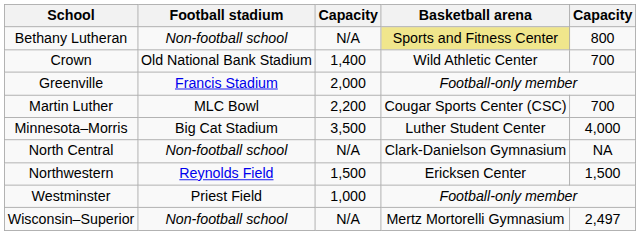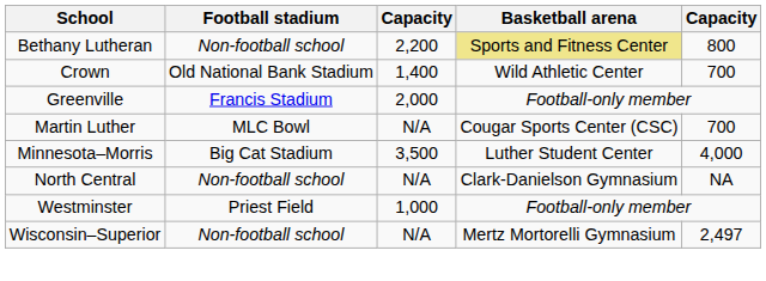 <table class="wikitable sortable" style="text-align:center">
 <tr>
 <th>School</th>
 <th>Football stadium</th>
 <th>Capacity</th>
 <th>Basketball arena</th>
 <th>Capacity</th>
 </tr>
 <tr>
 <td>Bethany Lutheran</td>
 <td><em>Non-football school</em></td>
-<td>N/A</td>
+<td>2,200</td>
 <td style="background: khaki;">Sports and Fitness Center</td>
 <td>800</td>
 </tr>
 <tr>
 <td>Crown</td>
 <td>Old National Bank Stadium</td>
 <td>1,400</td>
 <td>Wild Athletic Center</td>
 <td>700</td>
 </tr>
 <tr>
 <td>Greenville</td>
 <td><a href='#'>Francis Stadium</a></td>
 <td>2,000</td>
 <td colspan=2 align=center><em>Football-only member</em></td>
 </tr>
 <tr>
 <td>Martin Luther</td>
 <td>MLC Bowl</td>
-<td>2,200</td>
+<td>N/A</td>
 <td>Cougar Sports Center (CSC)</td>
 <td>700</td>
 </tr>
 <tr>
 <td>Minnesota–Morris</td>
 <td>Big Cat Stadium</td>
 <td>3,500</td>
 <td>Luther Student Center</td>
 <td>4,000</td>
 </tr>
 <tr>
 <td>North Central</td>
 <td><em>Non-football school</em></td>
 <td>N/A</td>
 <td>Clark-Danielson Gymnasium</td>
 <td>NA</td>
 </tr>
 <tr>
-<td>Northwestern</td>
-<td><a href='#'>Reynolds Field</a></td>
-<td>1,500</td>
-<td>Ericksen Center</td>
-<td>1,500</td>
-</tr>
-<tr>
 <td>Westminster</td>
 <td>Priest Field</td>
 <td>1,000</td>
 <td colspan=2 align=center><em>Football-only member</em></td>
 </tr>
 <tr>
 <td>Wisconsin–Superior</td>
 <td><em>Non-football school</em></td>
 <td>N/A</td>
 <td>Mertz Mortorelli Gymnasium</td>
 <td>2,497</td>
 </tr>
 </table>
